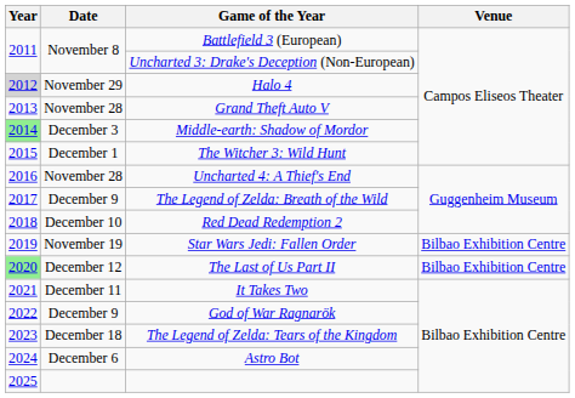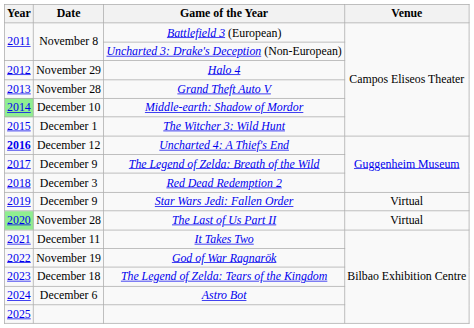 <table class="sortable wikitable" style="text-align: center">
 <tr>
 <th>Year</th>
 <th>Date</th>
 <th>Game of the Year</th>
 <th>Venue</th>
 </tr>
 <tr>
 <td rowspan="2"><a href='#'>2011</a></td>
 <td rowspan="2">November 8</td>
 <td><em><a href='#'>Battlefield 3</a></em> (European)</td>
 <td rowspan="6">Campos Eliseos Theater</td>
 </tr>
 <tr>
 <td><em><a href='#'>Uncharted 3: Drake's Deception</a></em> (Non-European)</td>
 </tr>
 <tr>
-<td style="background: lightgrey;"><a href='#'>2012</a></td>
+<td><a href='#'>2012</a></td>
 <td>November 29</td>
 <td><em><a href='#'>Halo 4</a></em></td>
 </tr>
 <tr>
 <td><a href='#'>2013</a></td>
 <td>November 28</td>
 <td><em><a href='#'>Grand Theft Auto V</a></em></td>
 </tr>
 <tr>
 <td style="background: lightgreen;"><a href='#'>2014</a></td>
-<td>December 3</td>
+<td>December 10</td>
 <td><em><a href='#'>Middle-earth: Shadow of Mordor</a></em></td>
 </tr>
 <tr>
 <td><a href='#'>2015</a></td>
 <td>December 1</td>
 <td><em><a href='#'>The Witcher 3: Wild Hunt</a></em></td>
 </tr>
 <tr>
-<td><a href='#'>2016</a></td>
-<td>November 28</td>
+<td><strong><a href='#'>2016</a></strong></td>
+<td>December 12</td>
 <td><em><a href='#'>Uncharted 4: A Thief's End</a></em></td>
 <td rowspan="3"><a href='#'>Guggenheim Museum</a></td>
 </tr>
 <tr>
 <td><a href='#'>2017</a></td>
 <td>December 9</td>
 <td><em><a href='#'>The Legend of Zelda: Breath of the Wild</a></em></td>
 </tr>
 <tr>
 <td><a href='#'>2018</a></td>
-<td>December 10</td>
+<td>December 3</td>
 <td><em><a href='#'>Red Dead Redemption 2</a></em></td>
 </tr>
 <tr>
 <td><a href='#'>2019</a></td>
-<td>November 19</td>
+<td>December 9</td>
 <td><em><a href='#'>Star Wars Jedi: Fallen Order</a></em></td>
-<td><a href='#'>Bilbao Exhibition Centre</a></td>
+<td>Virtual</td>
 </tr>
 <tr>
 <td style="background: lightgreen;"><a href='#'>2020</a></td>
-<td>December 12</td>
+<td>November 28</td>
 <td><em><a href='#'>The Last of Us Part II</a></em></td>
-<td><a href='#'>Bilbao Exhibition Centre</a></td>
+<td>Virtual</td>
 </tr>
 <tr>
 <td><a href='#'>2021</a></td>
 <td>December 11</td>
 <td><em><a href='#'>It Takes Two</a></em></td>
 <td rowspan="5">Bilbao Exhibition Centre</td>
 </tr>
 <tr>
 <td><a href='#'>2022</a></td>
-<td>December 9</td>
+<td>November 19</td>
 <td><em><a href='#'>God of War Ragnarök</a></em></td>
 </tr>
 <tr>
 <td><a href='#'>2023</a></td>
 <td>December 18</td>
 <td><em><a href='#'>The Legend of Zelda: Tears of the Kingdom</a></em></td>
 </tr>
 <tr>
 <td><a href='#'>2024</a></td>
 <td>December 6</td>
 <td><em><a href='#'>Astro Bot</a></em></td>
 </tr>
 <tr>
 <td><a href='#'>2025</a></td>
 <td></td>
 <td></td>
 </tr>
 </table>
